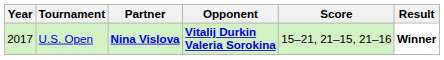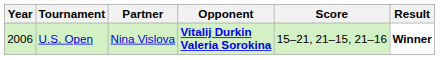 <table class="sortable wikitable" style="font-size: 90%;">
 <tr>
 <th>Year</th>
 <th>Tournament</th>
 <th>Partner</th>
 <th>Opponent</th>
 <th>Score</th>
 <th>Result</th>
 </tr>
 <tr style="background:#D4F1C5">
-<td align="center">2017</td>
+<td align="center">2006</td>
 <td align="left"><a href='#'>U.S. Open</a></td>
-<td align="left"><strong> <a href='#'>Nina Vislova</a></strong></td>
+<td align="left"> <a href='#'>Nina Vislova</a></td>
 <td align="left"><strong> <a href='#'>Vitalij Durkin</a> <br>  <a href='#'>Valeria Sorokina</a></strong></td>
 <td align="left">15–21, 21–15, 21–16</td>
 <td style="text-align:left; background:white"> <strong>Winner</strong></td>
 </tr>
 </table>
